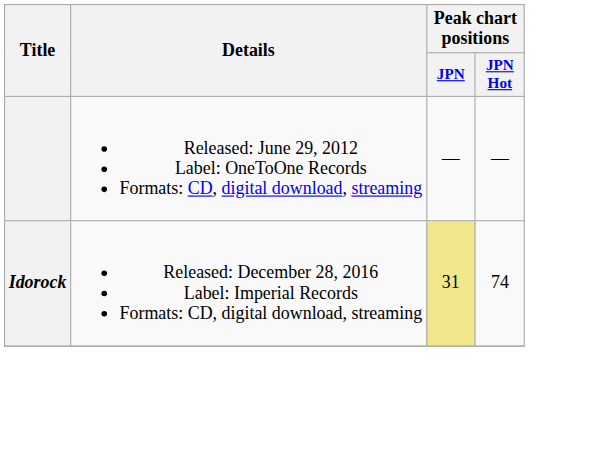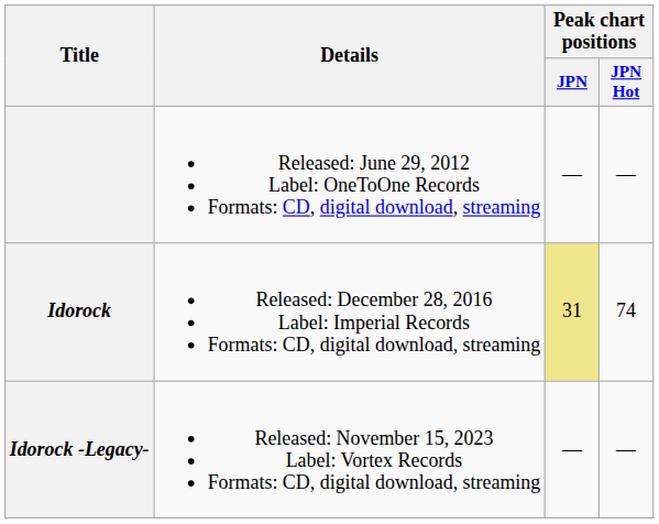 <table class="wikitable plainrowheaders" style="text-align:center;">
 <tr>
 <th scope="col" rowspan="2">Title</th>
 <th scope="col" rowspan="2">Details</th>
 <th scope="col" colspan="2">Peak chart positions</th>
 </tr>
 <tr>
 <th scope="col" style="width:2.75em;font-size:85%;"><a href='#'>JPN</a><br></th>
 <th scope="col" style="width:2.75em;font-size:85%;"><a href='#'>JPN<br>Hot</a><br></th>
 </tr>
 <tr>
 <th scope="row"></th>
 <td><br><ul><li>Released: June 29, 2012</li><li>Label: OneToOne Records</li><li>Formats: <a href='#'>CD</a>, <a href='#'>digital download</a>, <a href='#'>streaming</a></li></ul></td>
 <td>—</td>
 <td>—</td>
 </tr>
 <tr>
 <th scope="row"><em>Idorock</em></th>
 <td><br><ul><li>Released: December 28, 2016</li><li>Label: Imperial Records</li><li>Formats: CD, digital download, streaming</li></ul></td>
 <td style="background: khaki;">31</td>
 <td>74</td>
 </tr>
 <tr>
+<th scope="row"><em>Idorock -Legacy-</em></th>
+<td><br><ul><li>Released: November 15, 2023</li><li>Label: Vortex Records</li><li>Formats: CD, digital download, streaming</li></ul></td>
+<td>—</td>
+<td>—</td>
+</tr>
+<tr>
 </tr>
 </table>
